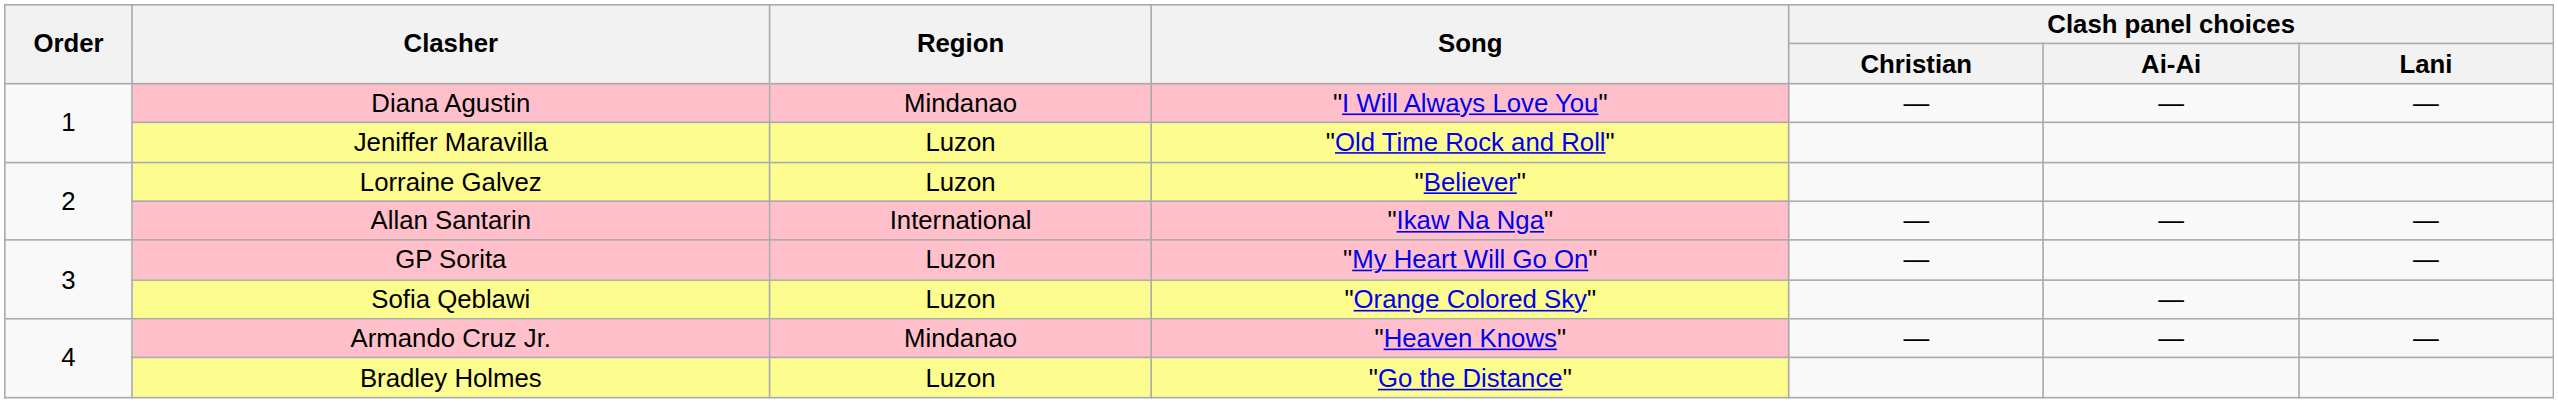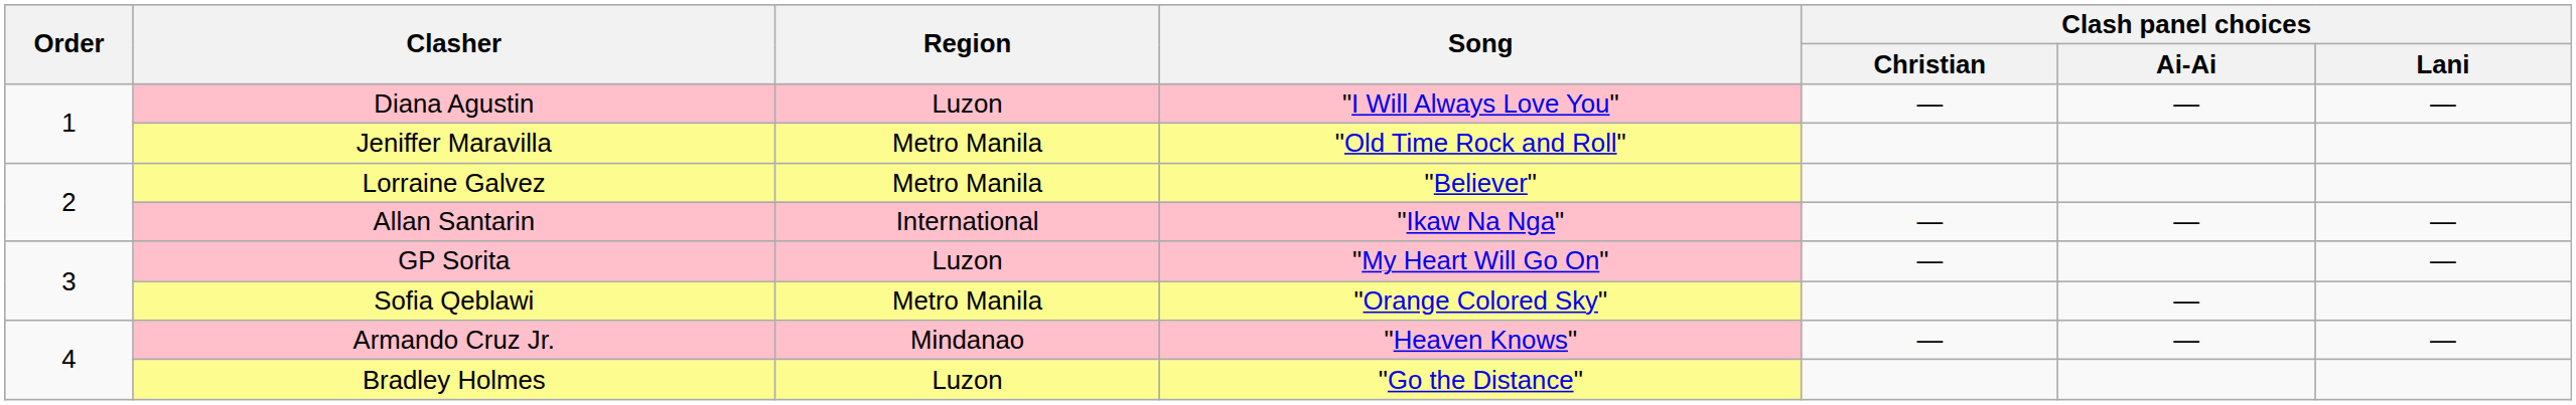 <table class="wikitable" style="text-align:center; line-height:17px; width:100%;">
 <tr>
 <th rowspan="2" width="5%">Order</th>
 <th rowspan="2" width="25%">Clasher</th>
 <th rowspan="2">Region</th>
 <th rowspan="2" width="25%">Song</th>
 <th colspan="3" width="30%">Clash panel choices</th>
 </tr>
 <tr>
 <th width="10%">Christian</th>
 <th width="10%">Ai-Ai</th>
 <th width="10%">Lani</th>
 </tr>
 <tr>
 <td rowspan="2">1</td>
 <td style="background:pink;">Diana Agustin</td>
-<td style="background:pink;">Mindanao</td>
+<td style="background:pink;">Luzon</td>
 <td style="background:pink;">"<a href='#'>I Will Always Love You</a>"</td>
 <td>—</td>
 <td>—</td>
 <td>—</td>
 </tr>
 <tr>
 <td style="background:#fdfc8f;">Jeniffer Maravilla</td>
-<td style="background:#fdfc8f;">Luzon</td>
+<td style="background:#fdfc8f;">Metro Manila</td>
 <td style="background:#fdfc8f;">"<a href='#'>Old Time Rock and Roll</a>"</td>
 <td><strong></strong></td>
 <td><strong></strong></td>
 <td><strong></strong></td>
 </tr>
 <tr>
 <td rowspan="2">2</td>
 <td style="background:#fdfc8f;">Lorraine Galvez</td>
-<td style="background:#fdfc8f;">Luzon</td>
+<td style="background:#fdfc8f;">Metro Manila</td>
 <td style="background:#fdfc8f;">"<a href='#'>Believer</a>"</td>
 <td><strong></strong></td>
 <td><strong></strong></td>
 <td><strong></strong></td>
 </tr>
 <tr>
 <td style="background:pink;">Allan Santarin</td>
 <td style="background:pink;">International</td>
 <td style="background:pink;">"<a href='#'>Ikaw Na Nga</a>"</td>
 <td>—</td>
 <td>—</td>
 <td>—</td>
 </tr>
 <tr>
 <td rowspan="2">3</td>
 <td style="background:pink;">GP Sorita</td>
 <td style="background:pink;">Luzon</td>
 <td style="background:pink;">"<a href='#'>My Heart Will Go On</a>"</td>
 <td>—</td>
 <td><strong></strong></td>
 <td>—</td>
 </tr>
 <tr>
 <td style="background:#fdfc8f;">Sofia Qeblawi</td>
-<td style="background:#fdfc8f;">Luzon</td>
+<td style="background:#fdfc8f;">Metro Manila</td>
 <td style="background:#fdfc8f;">"<a href='#'>Orange Colored Sky</a>"</td>
 <td><strong></strong></td>
 <td>—</td>
 <td><strong></strong></td>
 </tr>
 <tr>
 <td rowspan="2">4</td>
 <td style="background:pink;">Armando Cruz Jr.</td>
 <td style="background:pink;">Mindanao</td>
 <td style="background:pink;">"<a href='#'>Heaven Knows</a>"</td>
 <td>—</td>
 <td>—</td>
 <td>—</td>
 </tr>
 <tr>
 <td style="background:#fdfc8f;">Bradley Holmes</td>
 <td style="background:#fdfc8f;">Luzon</td>
 <td style="background:#fdfc8f;">"<a href='#'>Go the Distance</a>"</td>
 <td><strong></strong></td>
 <td><strong></strong></td>
 <td><strong></strong></td>
 </tr>
 </table>
